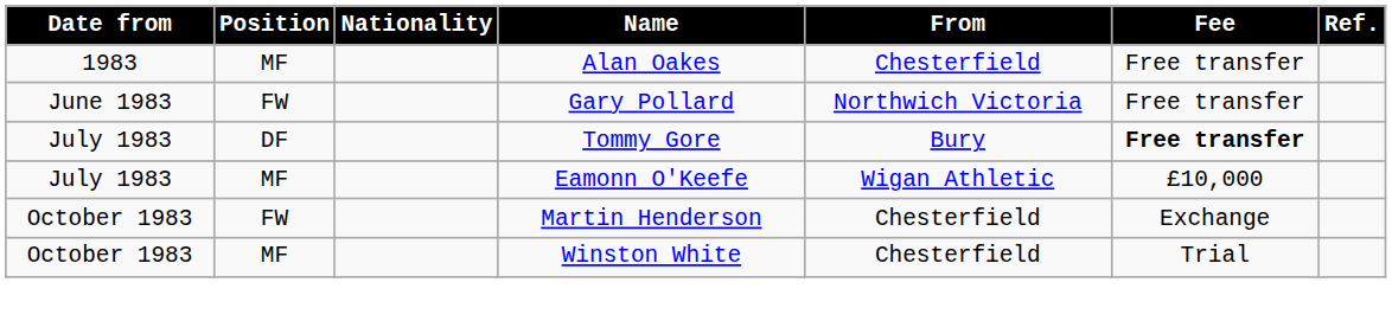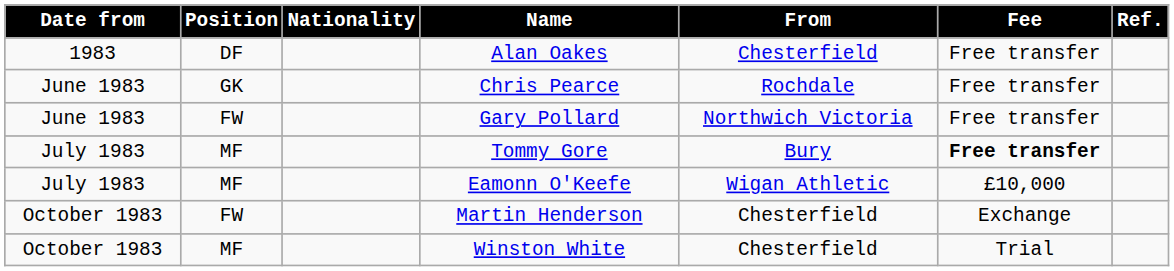 <table class="wikitable" style="text-align:center; font-size:90%; ">
 <tr>
 <th style="background:#000000; color:white; width:100px;">Date from</th>
 <th style="background:#000000; color:white; width:50px;">Position</th>
 <th style="background:#000000; color:white; width:50px;">Nationality</th>
 <th style="background:#000000; color:white; width:150px;">Name</th>
 <th style="background:#000000; color:white; width:150px;">From</th>
 <th style="background:#000000; color:white; width:100px;">Fee</th>
 <th style="background:#000000; color:white; width:25px;">Ref.</th>
 </tr>
 <tr>
 <td>1983</td>
-<td>MF</td>
+<td>DF</td>
 <td></td>
 <td><a href='#'>Alan Oakes</a></td>
 <td><a href='#'>Chesterfield</a></td>
+<td>Free transfer</td>
+<td></td>
+</tr>
+<tr>
+<td>June 1983</td>
+<td>GK</td>
+<td></td>
+<td><a href='#'>Chris Pearce</a></td>
+<td><a href='#'>Rochdale</a></td>
 <td>Free transfer</td>
 <td></td>
 </tr>
 <tr>
 <td>June 1983</td>
 <td>FW</td>
 <td></td>
 <td><a href='#'>Gary Pollard</a></td>
 <td><a href='#'>Northwich Victoria</a></td>
 <td>Free transfer</td>
 <td></td>
 </tr>
 <tr>
 <td>July 1983</td>
-<td>DF</td>
+<td>MF</td>
 <td></td>
 <td><a href='#'>Tommy Gore</a></td>
 <td><a href='#'>Bury</a></td>
 <td><strong>Free transfer</strong></td>
 <td></td>
 </tr>
 <tr>
 <td>July 1983</td>
 <td>MF</td>
 <td></td>
 <td><a href='#'>Eamonn O'Keefe</a></td>
 <td><a href='#'>Wigan Athletic</a></td>
 <td>£10,000</td>
 <td></td>
 </tr>
 <tr>
 <td>October 1983</td>
 <td>FW</td>
 <td></td>
 <td><a href='#'>Martin Henderson</a></td>
 <td>Chesterfield</td>
 <td>Exchange</td>
 <td></td>
 </tr>
 <tr>
 <td>October 1983</td>
 <td>MF</td>
 <td></td>
 <td><a href='#'>Winston White</a></td>
 <td>Chesterfield</td>
 <td>Trial</td>
 <td></td>
 </tr>
 </table>
